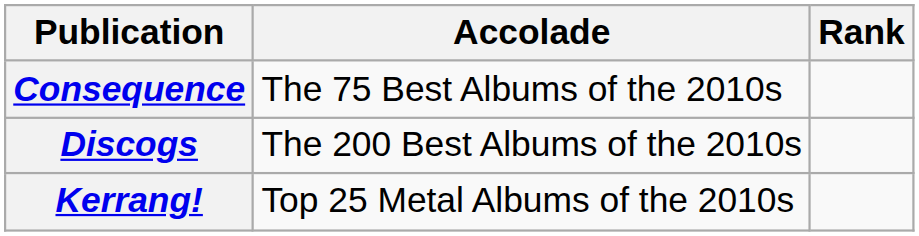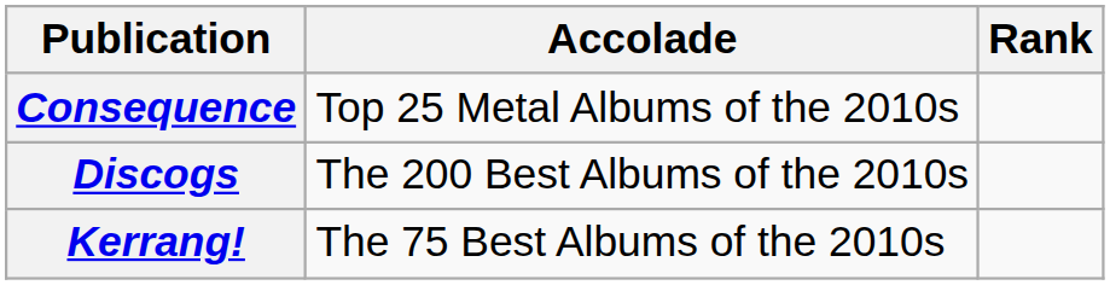 <table class="wikitable sortable plainrowheaders">
 <tr>
 <th>Publication</th>
 <th>Accolade</th>
 <th>Rank</th>
 </tr>
 <tr>
 <th scope="row"><em><a href='#'>Consequence</a></em></th>
-<td>The 75 Best Albums of the 2010s</td>
+<td>Top 25 Metal Albums of the 2010s</td>
 <td></td>
 </tr>
 <tr>
 <th scope="row"><em><a href='#'>Discogs</a></em></th>
 <td>The 200 Best Albums of the 2010s</td>
 <td></td>
 </tr>
 <tr>
 <th scope="row"><em><a href='#'>Kerrang!</a></em></th>
-<td>Top 25 Metal Albums of the 2010s</td>
+<td>The 75 Best Albums of the 2010s</td>
 <td></td>
 </tr>
 </table>
